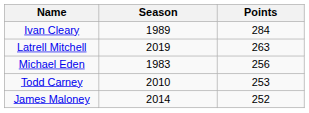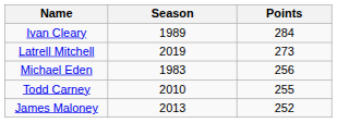 <table class="wikitable" width="50%" style="text-align: center;">
 <tr>
 <th width="10%">Name</th>
 <th width="15%">Season</th>
 <th width="10%">Points</th>
 </tr>
 <tr>
 <td><a href='#'>Ivan Cleary</a></td>
 <td>1989</td>
 <td>284</td>
 </tr>
 <tr>
 <td><a href='#'>Latrell Mitchell</a></td>
 <td>2019</td>
-<td>263</td>
+<td>273</td>
 </tr>
 <tr>
 <td><a href='#'>Michael Eden</a></td>
 <td>1983</td>
 <td>256</td>
 </tr>
 <tr>
 <td><a href='#'>Todd Carney</a></td>
 <td>2010</td>
-<td>253</td>
+<td>255</td>
 </tr>
 <tr>
 <td><a href='#'>James Maloney</a></td>
-<td>2014</td>
+<td>2013</td>
 <td>252</td>
 </tr>
 </table>
